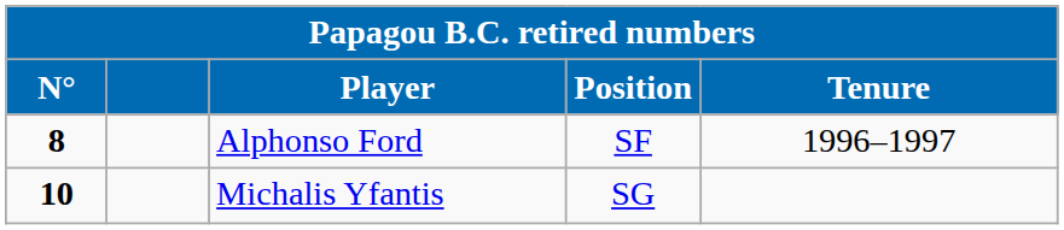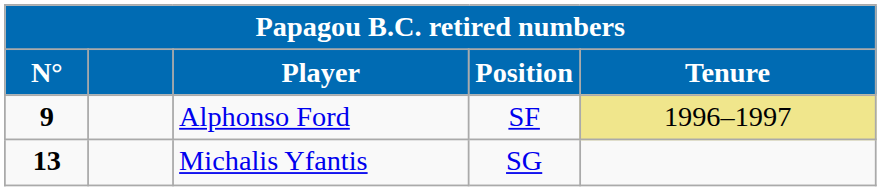 <table class="wikitable sortable" style="text-align:center">
 <tr>
 <td colspan="6" style="background:#006BB3; color:#FFFFFF;"><strong>Papagou B.C. retired numbers</strong></td>
 </tr>
 <tr>
 <th style="width:40px; background:#006BB3; color:white;">N°</th>
 <th style="width:40px; background:#006BB3; color:white;"></th>
 <th style="width:160px; background:#006BB3; color:white;">Player</th>
 <th style="width:40px; background:#006BB3; color:white;">Position</th>
 <th style="width:160px; background:#006BB3; color:white;">Tenure</th>
 </tr>
 <tr>
-<td><strong>8</strong></td>
+<td><strong>9</strong></td>
 <td></td>
 <td style="text-align:left;"><a href='#'>Alphonso Ford</a></td>
 <td><a href='#'>SF</a></td>
-<td>1996–1997</td>
+<td style="background: khaki;">1996–1997</td>
 </tr>
 <tr>
-<td><strong>10</strong></td>
+<td><strong>13</strong></td>
 <td></td>
 <td style="text-align:left;"><a href='#'>Michalis Yfantis</a></td>
 <td><a href='#'>SG</a></td>
 <td></td>
 </tr>
 </table>
